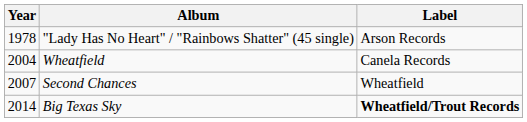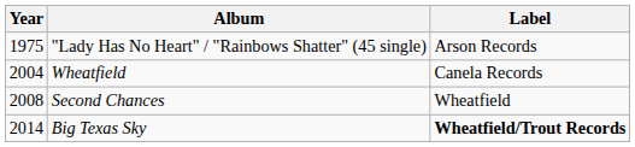 <table class="wikitable">
 <tr>
 <th>Year</th>
 <th>Album</th>
 <th>Label</th>
 </tr>
 <tr>
-<td>1978</td>
+<td>1975</td>
 <td>"Lady Has No Heart" / "Rainbows Shatter" (45 single)</td>
 <td>Arson Records</td>
 </tr>
 <tr>
 <td>2004</td>
 <td><em>Wheatfield</em></td>
 <td>Canela Records</td>
 </tr>
 <tr>
-<td>2007</td>
+<td>2008</td>
 <td><em>Second Chances</em></td>
 <td>Wheatfield</td>
 </tr>
 <tr>
 <td>2014</td>
 <td><em>Big Texas Sky</em></td>
 <td><strong>Wheatfield/Trout Records</strong></td>
 </tr>
 </table>
